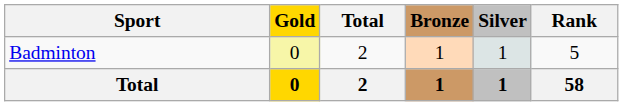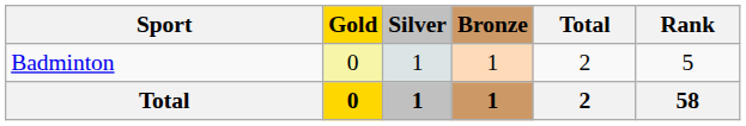 <table class="wikitable sortable" style="text-align:center; font-size:95%">
 <tr>
 <th width=200>Sport</th>
 <th style="background-color:gold; width=60;"><strong>Gold</strong></th>
+<th style="background-color:silver; width=60;"><strong>Silver</strong></th>
+<th style="background-color:#cc9966; width=60;"><strong>Bronze</strong></th>
 <th width=60>Total</th>
-<th style="background-color:#cc9966; width=60;"><strong>Bronze</strong></th>
-<th style="background-color:silver; width=60;"><strong>Silver</strong></th>
 <th width=60>Rank</th>
 </tr>
 <tr>
 <td align=left> <a href='#'>Badminton</a></td>
 <td bgcolor=#f7f6a8>0</td>
+<td bgcolor=#dce5e5>1</td>
+<td bgcolor=#ffdab9>1</td>
 <td>2</td>
-<td bgcolor=#ffdab9>1</td>
-<td bgcolor=#dce5e5>1</td>
 <td>5</td>
 </tr>
 <tr>
 <th>Total</th>
 <th style="background-color:gold; width=60;">0</th>
+<th style="background-color:silver; width=60;">1</th>
+<th style="background-color:#cc9966; width=60;">1</th>
 <th>2</th>
-<th style="background-color:#cc9966; width=60;">1</th>
-<th style="background-color:silver; width=60;">1</th>
 <th>58</th>
 </tr>
 </table>
